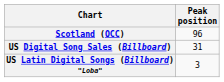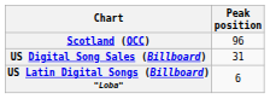 <table class="wikitable sortable plainrowheaders" style="text-align:center">
 <tr>
 <th scope="col">Chart</th>
 <th scope="col">Peak<br>position</th>
 </tr>
 <tr>
 <th scope="row"><a href='#'>Scotland</a> (<a href='#'>OCC</a>)</th>
 <td>96</td>
 </tr>
 <tr>
 <th scope="row">US <a href='#'>Digital Song Sales</a> (<em><a href='#'>Billboard</a></em>)</th>
 <td>31</td>
 </tr>
 <tr>
 <th scope="row">US <a href='#'>Latin Digital Songs</a> (<em><a href='#'>Billboard</a></em>) <br><small><em>"Loba"</em></small><br></th>
-<td>3</td>
+<td>6</td>
 </tr>
 </table>
